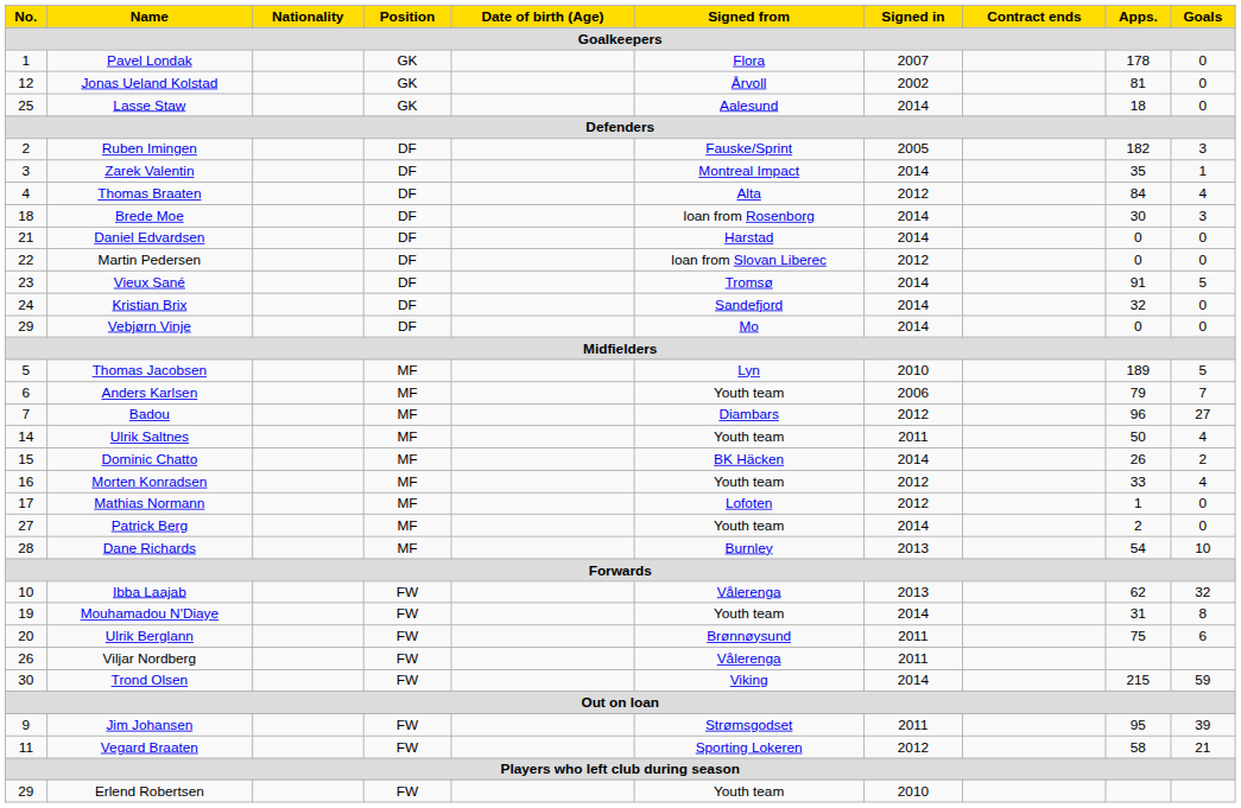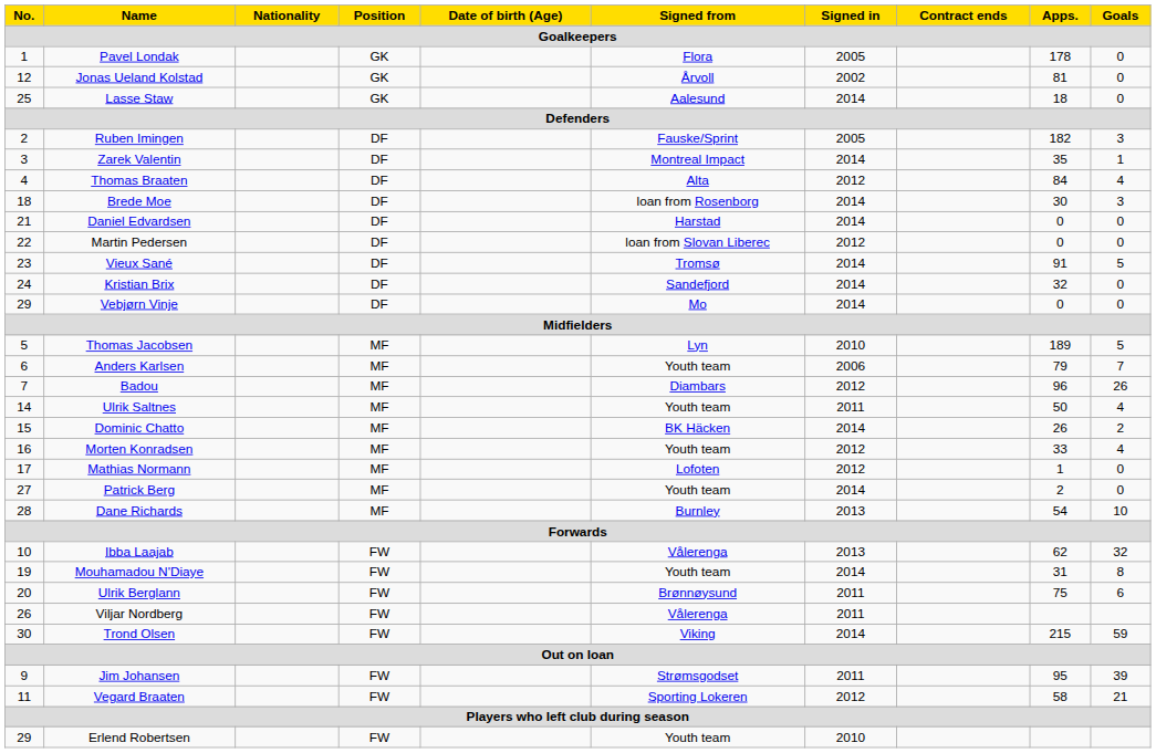 <table class="wikitable"  style="text-align:center; font-size:90%; width:100%;">
 <tr>
 <th style="background:#FFDD00; color:black; text-align:center;">No.</th>
 <th style="background:#FFDD00; color:black; text-align:center;">Name</th>
 <th style="background:#FFDD00; color:black; text-align:center;">Nationality</th>
 <th style="background:#FFDD00; color:black; text-align:center;">Position</th>
 <th style="background:#FFDD00; color:black; text-align:center;">Date of birth (Age)</th>
 <th style="background:#FFDD00; color:black; text-align:center;">Signed from</th>
 <th style="background:#FFDD00; color:black; text-align:center;">Signed in</th>
 <th style="background:#FFDD00; color:black; text-align:center;">Contract ends</th>
 <th style="background:#FFDD00; color:black; text-align:center;">Apps.</th>
 <th style="background:#FFDD00; color:black; text-align:center;">Goals</th>
 </tr>
 <tr>
 <th colspan="11"  style="background:#dcdcdc; text-align:center;">Goalkeepers</th>
 </tr>
 <tr>
 <td>1</td>
 <td><a href='#'>Pavel Londak</a></td>
 <td></td>
 <td>GK</td>
 <td></td>
 <td><a href='#'>Flora</a></td>
-<td>2007</td>
+<td>2005</td>
 <td></td>
 <td>178</td>
 <td>0</td>
 </tr>
 <tr>
 <td>12</td>
 <td><a href='#'>Jonas Ueland Kolstad</a></td>
 <td></td>
 <td>GK</td>
 <td></td>
 <td><a href='#'>Årvoll</a></td>
 <td>2002</td>
 <td></td>
 <td>81</td>
 <td>0</td>
 </tr>
 <tr>
 <td>25</td>
 <td><a href='#'>Lasse Staw</a></td>
 <td></td>
 <td>GK</td>
 <td></td>
 <td><a href='#'>Aalesund</a></td>
 <td>2014</td>
 <td></td>
 <td>18</td>
 <td>0</td>
 </tr>
 <tr>
 <th colspan="11"  style="background:#dcdcdc; text-align:center;">Defenders</th>
 </tr>
 <tr>
 <td>2</td>
 <td><a href='#'>Ruben Imingen</a></td>
 <td></td>
 <td>DF</td>
 <td></td>
 <td><a href='#'>Fauske/Sprint</a></td>
 <td>2005</td>
 <td></td>
 <td>182</td>
 <td>3</td>
 </tr>
 <tr>
 <td>3</td>
 <td><a href='#'>Zarek Valentin</a></td>
 <td></td>
 <td>DF</td>
 <td></td>
 <td><a href='#'>Montreal Impact</a></td>
 <td>2014</td>
 <td></td>
 <td>35</td>
 <td>1</td>
 </tr>
 <tr>
 <td>4</td>
 <td><a href='#'>Thomas Braaten</a></td>
 <td></td>
 <td>DF</td>
 <td></td>
 <td><a href='#'>Alta</a></td>
 <td>2012</td>
 <td></td>
 <td>84</td>
 <td>4</td>
 </tr>
 <tr>
 <td>18</td>
 <td><a href='#'>Brede Moe</a></td>
 <td></td>
 <td>DF</td>
 <td></td>
 <td>loan from <a href='#'>Rosenborg</a></td>
 <td>2014</td>
 <td></td>
 <td>30</td>
 <td>3</td>
 </tr>
 <tr>
 <td>21</td>
 <td><a href='#'>Daniel Edvardsen</a></td>
 <td></td>
 <td>DF</td>
 <td></td>
 <td><a href='#'>Harstad</a></td>
 <td>2014</td>
 <td></td>
 <td>0</td>
 <td>0</td>
 </tr>
 <tr>
 <td>22</td>
 <td>Martin Pedersen</td>
 <td></td>
 <td>DF</td>
 <td></td>
 <td>loan from <a href='#'>Slovan Liberec</a></td>
 <td>2012</td>
 <td></td>
 <td>0</td>
 <td>0</td>
 </tr>
 <tr>
 <td>23</td>
 <td><a href='#'>Vieux Sané</a></td>
 <td></td>
 <td>DF</td>
 <td></td>
 <td><a href='#'>Tromsø</a></td>
 <td>2014</td>
 <td></td>
 <td>91</td>
 <td>5</td>
 </tr>
 <tr>
 <td>24</td>
 <td><a href='#'>Kristian Brix</a></td>
 <td></td>
 <td>DF</td>
 <td></td>
 <td><a href='#'>Sandefjord</a></td>
 <td>2014</td>
 <td></td>
 <td>32</td>
 <td>0</td>
 </tr>
 <tr>
 <td>29</td>
 <td><a href='#'>Vebjørn Vinje</a></td>
 <td></td>
 <td>DF</td>
 <td></td>
 <td><a href='#'>Mo</a></td>
 <td>2014</td>
 <td></td>
 <td>0</td>
 <td>0</td>
 </tr>
 <tr>
 <th colspan="11"  style="background:#dcdcdc; text-align:center;">Midfielders</th>
 </tr>
 <tr>
 <td>5</td>
 <td><a href='#'>Thomas Jacobsen</a></td>
 <td></td>
 <td>MF</td>
 <td></td>
 <td><a href='#'>Lyn</a></td>
 <td>2010</td>
 <td></td>
 <td>189</td>
 <td>5</td>
 </tr>
 <tr>
 <td>6</td>
 <td><a href='#'>Anders Karlsen</a></td>
 <td></td>
 <td>MF</td>
 <td></td>
 <td>Youth team</td>
 <td>2006</td>
 <td></td>
 <td>79</td>
 <td>7</td>
 </tr>
 <tr>
 <td>7</td>
 <td><a href='#'>Badou</a></td>
 <td></td>
 <td>MF</td>
 <td></td>
 <td><a href='#'>Diambars</a></td>
 <td>2012</td>
 <td></td>
 <td>96</td>
-<td>27</td>
+<td>26</td>
 </tr>
 <tr>
 <td>14</td>
 <td><a href='#'>Ulrik Saltnes</a></td>
 <td></td>
 <td>MF</td>
 <td></td>
 <td>Youth team</td>
 <td>2011</td>
 <td></td>
 <td>50</td>
 <td>4</td>
 </tr>
 <tr>
 <td>15</td>
 <td><a href='#'>Dominic Chatto</a></td>
 <td></td>
 <td>MF</td>
 <td></td>
 <td><a href='#'>BK Häcken</a></td>
 <td>2014</td>
 <td></td>
 <td>26</td>
 <td>2</td>
 </tr>
 <tr>
 <td>16</td>
 <td><a href='#'>Morten Konradsen</a></td>
 <td></td>
 <td>MF</td>
 <td></td>
 <td>Youth team</td>
 <td>2012</td>
 <td></td>
 <td>33</td>
 <td>4</td>
 </tr>
 <tr>
 <td>17</td>
 <td><a href='#'>Mathias Normann</a></td>
 <td></td>
 <td>MF</td>
 <td></td>
 <td><a href='#'>Lofoten</a></td>
 <td>2012</td>
 <td></td>
 <td>1</td>
 <td>0</td>
 </tr>
 <tr>
 <td>27</td>
 <td><a href='#'>Patrick Berg</a></td>
 <td></td>
 <td>MF</td>
 <td></td>
 <td>Youth team</td>
 <td>2014</td>
 <td></td>
 <td>2</td>
 <td>0</td>
 </tr>
 <tr>
 <td>28</td>
 <td><a href='#'>Dane Richards</a></td>
 <td></td>
 <td>MF</td>
 <td></td>
 <td><a href='#'>Burnley</a></td>
 <td>2013</td>
 <td></td>
 <td>54</td>
 <td>10</td>
 </tr>
 <tr>
 <th colspan="11"  style="background:#dcdcdc; text-align:center;">Forwards</th>
 </tr>
 <tr>
 <td>10</td>
 <td><a href='#'>Ibba Laajab</a></td>
 <td></td>
 <td>FW</td>
 <td></td>
 <td><a href='#'>Vålerenga</a></td>
 <td>2013</td>
 <td></td>
 <td>62</td>
 <td>32</td>
 </tr>
 <tr>
 <td>19</td>
 <td><a href='#'>Mouhamadou N'Diaye</a></td>
 <td></td>
 <td>FW</td>
 <td></td>
 <td>Youth team</td>
 <td>2014</td>
 <td></td>
 <td>31</td>
 <td>8</td>
 </tr>
 <tr>
 <td>20</td>
 <td><a href='#'>Ulrik Berglann</a></td>
 <td></td>
 <td>FW</td>
 <td></td>
 <td><a href='#'>Brønnøysund</a></td>
 <td>2011</td>
 <td></td>
 <td>75</td>
 <td>6</td>
 </tr>
 <tr>
 <td>26</td>
 <td>Viljar Nordberg</td>
 <td></td>
 <td>FW</td>
 <td></td>
 <td><a href='#'>Vålerenga</a></td>
 <td>2011</td>
 <td></td>
 <td></td>
 <td></td>
 </tr>
 <tr>
 <td>30</td>
 <td><a href='#'>Trond Olsen</a></td>
 <td></td>
 <td>FW</td>
 <td></td>
 <td><a href='#'>Viking</a></td>
 <td>2014</td>
 <td></td>
 <td>215</td>
 <td>59</td>
 </tr>
 <tr>
 <th colspan="11"  style="background:#dcdcdc; text-align:center;">Out on loan</th>
 </tr>
 <tr>
 <td>9</td>
 <td><a href='#'>Jim Johansen</a></td>
 <td></td>
 <td>FW</td>
 <td></td>
 <td><a href='#'>Strømsgodset</a></td>
 <td>2011</td>
 <td></td>
 <td>95</td>
 <td>39</td>
 </tr>
 <tr>
 <td>11</td>
 <td><a href='#'>Vegard Braaten</a></td>
 <td></td>
 <td>FW</td>
 <td></td>
 <td><a href='#'>Sporting Lokeren</a></td>
 <td>2012</td>
 <td></td>
 <td>58</td>
 <td>21</td>
 </tr>
 <tr>
 <th colspan="11"  style="background:#dcdcdc; text-align:center;">Players who left club during season</th>
 </tr>
 <tr>
 <td>29</td>
 <td>Erlend Robertsen</td>
 <td></td>
 <td>FW</td>
 <td></td>
 <td>Youth team</td>
 <td>2010</td>
 <td></td>
 <td></td>
 <td></td>
 </tr>
 </table>
